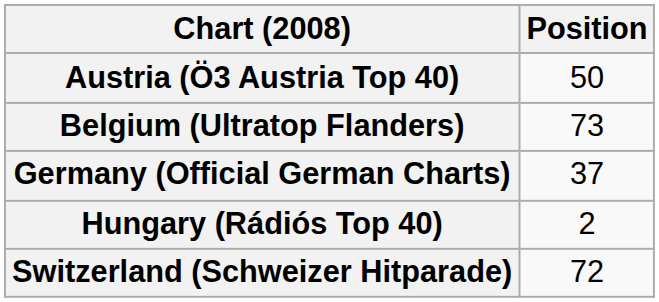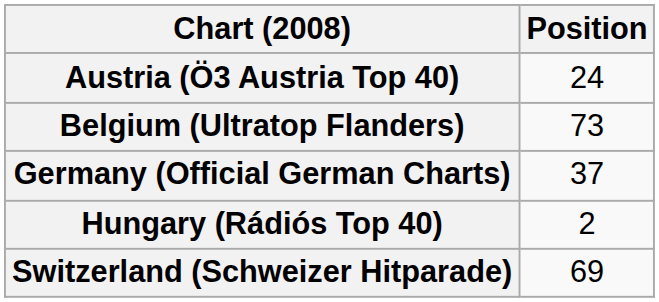 <table class="wikitable sortable plainrowheaders" style="text-align:center">
 <tr>
 <th scope="col">Chart (2008)</th>
 <th scope="col">Position</th>
 </tr>
 <tr>
 <th scope="row">Austria (Ö3 Austria Top 40)</th>
-<td>50</td>
+<td>24</td>
 </tr>
 <tr>
 <th scope="row">Belgium (Ultratop Flanders)</th>
 <td>73</td>
 </tr>
 <tr>
 <th scope="row">Germany (Official German Charts)</th>
 <td>37</td>
 </tr>
 <tr>
 <th scope="row">Hungary (Rádiós Top 40)</th>
 <td>2</td>
 </tr>
 <tr>
 <th scope="row">Switzerland (Schweizer Hitparade)</th>
-<td>72</td>
+<td>69</td>
 </tr>
 </table>
